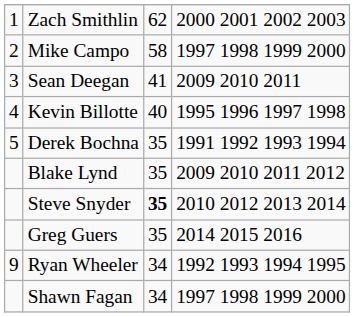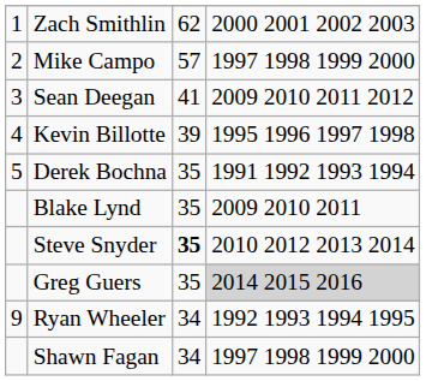 <table class="wikitable">
 <tr>
 </tr>
 <tr>
 <td>1</td>
 <td>Zach Smithlin</td>
 <td>62</td>
 <td>2000 2001 2002 2003</td>
 </tr>
 <tr>
 <td>2</td>
 <td>Mike Campo</td>
-<td>58</td>
+<td>57</td>
 <td>1997 1998 1999 2000</td>
 </tr>
 <tr>
 <td>3</td>
 <td>Sean Deegan</td>
 <td>41</td>
-<td>2009 2010 2011</td>
+<td>2009 2010 2011 2012</td>
 </tr>
 <tr>
 <td>4</td>
 <td>Kevin Billotte</td>
-<td>40</td>
+<td>39</td>
 <td>1995 1996 1997 1998</td>
 </tr>
 <tr>
 <td>5</td>
 <td>Derek Bochna</td>
 <td>35</td>
 <td>1991 1992 1993 1994</td>
 </tr>
 <tr>
 <td></td>
 <td>Blake Lynd</td>
 <td>35</td>
-<td>2009 2010 2011 2012</td>
+<td>2009 2010 2011</td>
 </tr>
 <tr>
 <td></td>
 <td>Steve Snyder</td>
 <td><strong>35</strong></td>
 <td>2010 2012 2013 2014</td>
 </tr>
 <tr>
 <td></td>
 <td>Greg Guers</td>
 <td>35</td>
-<td>2014 2015 2016</td>
+<td style="background: lightgrey;">2014 2015 2016</td>
 </tr>
 <tr>
 <td>9</td>
 <td>Ryan Wheeler</td>
 <td>34</td>
 <td>1992 1993 1994 1995</td>
 </tr>
 <tr>
 <td></td>
 <td>Shawn Fagan</td>
 <td>34</td>
 <td>1997 1998 1999 2000</td>
 </tr>
 </table>
